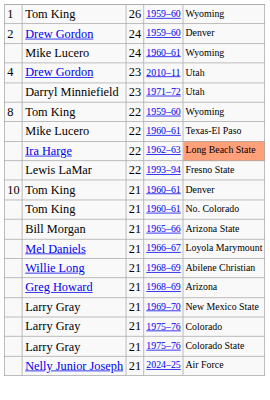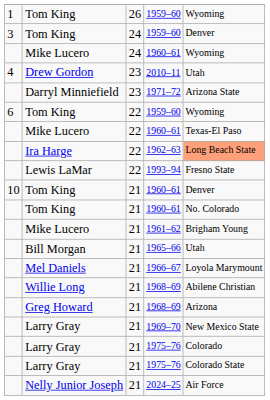 <table class="wikitable">
 <tr>
 </tr>
 <tr>
 <td>1</td>
 <td>Tom King</td>
 <td>26</td>
 <td style="font-size:80%;"><a href='#'>1959–60</a></td>
 <td style="font-size:80%;">Wyoming</td>
 </tr>
 <tr>
-<td>2</td>
-<td><a href='#'>Drew Gordon</a></td>
+<td>3</td>
+<td>Tom King</td>
 <td>24</td>
 <td style="font-size:80%;"><a href='#'>1959–60</a></td>
 <td style="font-size:80%;">Denver</td>
 </tr>
 <tr>
 <td></td>
 <td>Mike Lucero</td>
 <td>24</td>
 <td style="font-size:80%;"><a href='#'>1960–61</a></td>
 <td style="font-size:80%;">Wyoming</td>
 </tr>
 <tr>
 <td>4</td>
 <td><a href='#'>Drew Gordon</a></td>
 <td>23</td>
 <td style="font-size:80%;"><a href='#'>2010–11</a></td>
 <td style="font-size:80%;">Utah</td>
 </tr>
 <tr>
 <td></td>
 <td>Darryl Minniefield</td>
 <td>23</td>
 <td style="font-size:80%;"><a href='#'>1971–72</a></td>
-<td style="font-size:80%;">Utah</td>
+<td style="font-size:80%;">Arizona State</td>
 </tr>
 <tr>
-<td>8</td>
+<td>6</td>
 <td>Tom King</td>
 <td>22</td>
 <td style="font-size:80%;"><a href='#'>1959–60</a></td>
 <td style="font-size:80%;">Wyoming</td>
 </tr>
 <tr>
 <td></td>
 <td>Mike Lucero</td>
 <td>22</td>
 <td style="font-size:80%;"><a href='#'>1960–61</a></td>
 <td style="font-size:80%;">Texas-El Paso</td>
 </tr>
 <tr>
 <td></td>
 <td><a href='#'>Ira Harge</a></td>
 <td>22</td>
 <td style="font-size:80%;"><a href='#'>1962–63</a></td>
 <td style="background: lightsalmon; font-size:80%;">Long Beach State</td>
 </tr>
 <tr>
 <td></td>
 <td>Lewis LaMar</td>
 <td>22</td>
 <td style="font-size:80%;"><a href='#'>1993–94</a></td>
 <td style="font-size:80%;">Fresno State</td>
 </tr>
 <tr>
 <td>10</td>
 <td>Tom King</td>
 <td>21</td>
 <td style="font-size:80%;"><a href='#'>1960–61</a></td>
 <td style="font-size:80%;">Denver</td>
 </tr>
 <tr>
 <td></td>
 <td>Tom King</td>
 <td>21</td>
 <td style="font-size:80%;"><a href='#'>1960–61</a></td>
 <td style="font-size:80%;">No. Colorado</td>
 </tr>
 <tr>
 <td></td>
+<td>Mike Lucero</td>
+<td>21</td>
+<td style="font-size:80%;"><a href='#'>1961–62</a></td>
+<td style="font-size:80%;">Brigham Young</td>
+</tr>
+<tr>
+<td></td>
 <td>Bill Morgan</td>
 <td>21</td>
 <td style="font-size:80%;"><a href='#'>1965–66</a></td>
-<td style="font-size:80%;">Arizona State</td>
+<td style="font-size:80%;">Utah</td>
 </tr>
 <tr>
 <td></td>
 <td><a href='#'>Mel Daniels</a></td>
 <td>21</td>
 <td style="font-size:80%;"><a href='#'>1966–67</a></td>
 <td style="font-size:80%;">Loyola Marymount</td>
 </tr>
 <tr>
 <td></td>
 <td><a href='#'>Willie Long</a></td>
 <td>21</td>
 <td style="font-size:80%;"><a href='#'>1968–69</a></td>
 <td style="font-size:80%;">Abilene Christian</td>
 </tr>
 <tr>
 <td></td>
 <td><a href='#'>Greg Howard</a></td>
 <td>21</td>
 <td style="font-size:80%;"><a href='#'>1968–69</a></td>
 <td style="font-size:80%;">Arizona</td>
 </tr>
 <tr>
 <td></td>
 <td>Larry Gray</td>
 <td>21</td>
 <td style="font-size:80%;"><a href='#'>1969–70</a></td>
 <td style="font-size:80%;">New Mexico State</td>
 </tr>
 <tr>
 <td></td>
 <td>Larry Gray</td>
 <td>21</td>
 <td style="font-size:80%;"><a href='#'>1975–76</a></td>
 <td style="font-size:80%;">Colorado</td>
 </tr>
 <tr>
 <td></td>
 <td>Larry Gray</td>
 <td>21</td>
 <td style="font-size:80%;"><a href='#'>1975–76</a></td>
 <td style="font-size:80%;">Colorado State</td>
 </tr>
 <tr>
 <td></td>
 <td><a href='#'>Nelly Junior Joseph</a></td>
 <td>21</td>
 <td style="font-size:80%;"><a href='#'>2024–25</a></td>
 <td style="font-size:80%;">Air Force</td>
 </tr>
 </table>
